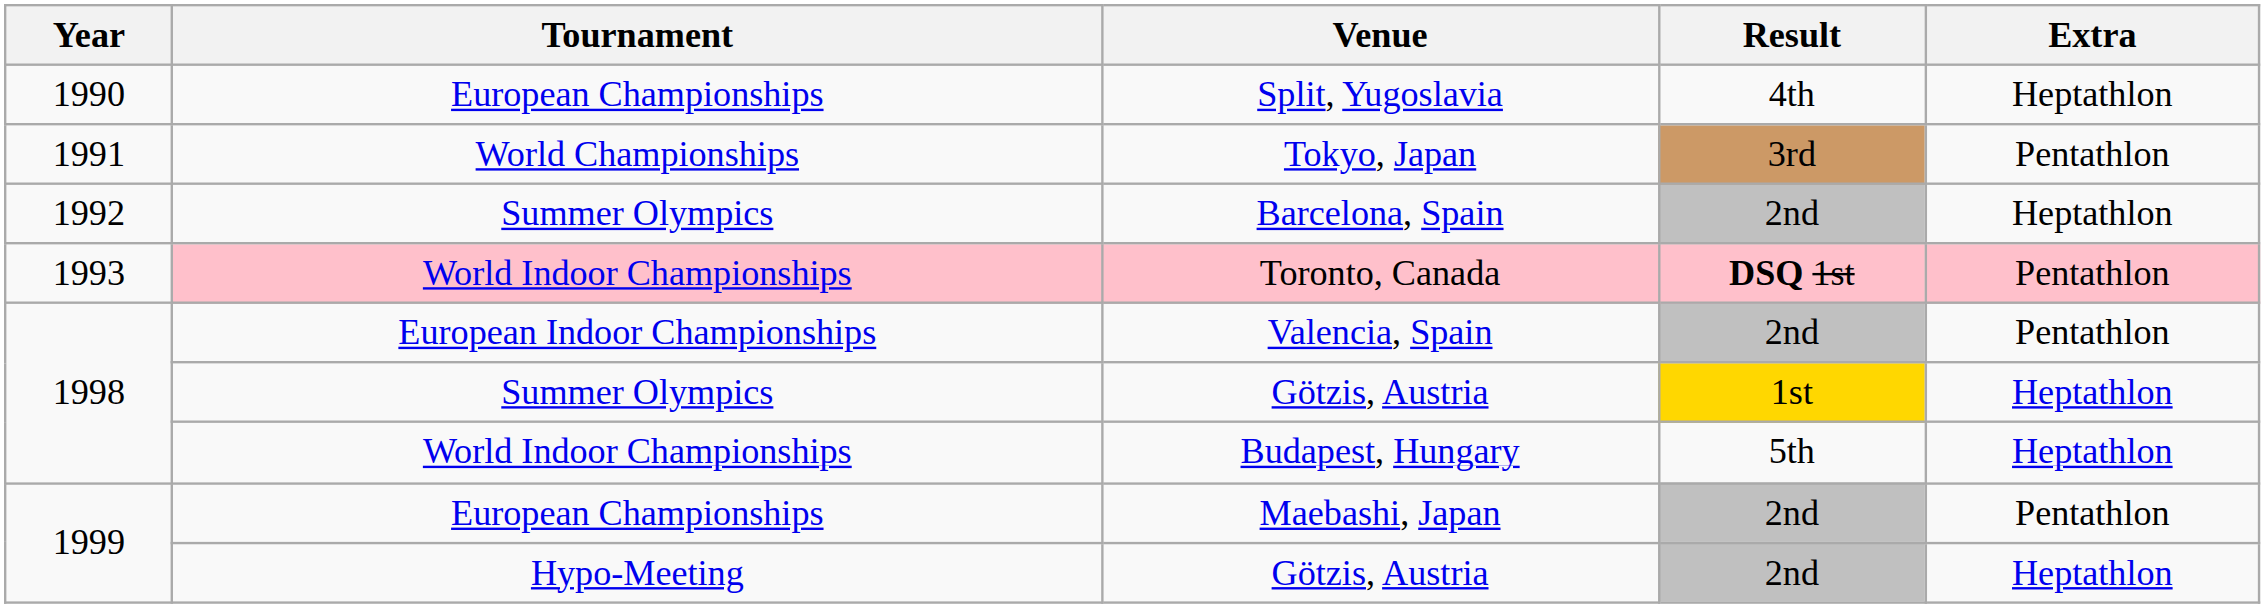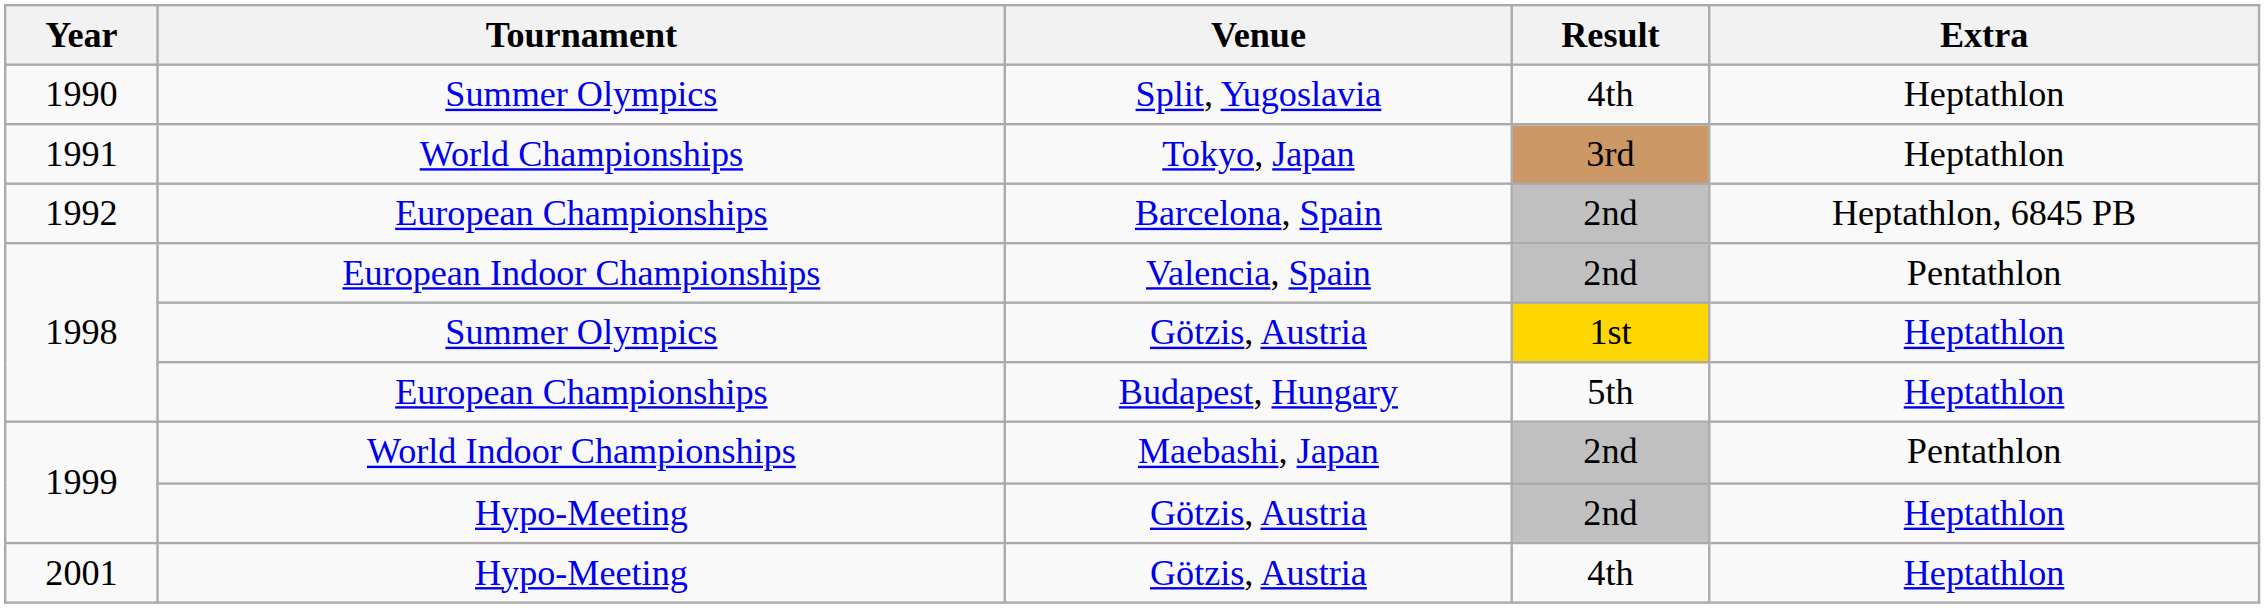 <table class="wikitable" style=" text-align:center; font-size:95%;" width="75%">
 <tr>
 <th>Year</th>
 <th>Tournament</th>
 <th>Venue</th>
 <th>Result</th>
 <th>Extra</th>
 </tr>
 <tr>
 <td>1990</td>
-<td><a href='#'>European Championships</a></td>
+<td><a href='#'>Summer Olympics</a></td>
 <td><a href='#'>Split</a>, <a href='#'>Yugoslavia</a></td>
 <td>4th</td>
 <td>Heptathlon</td>
 </tr>
 <tr>
 <td>1991</td>
 <td><a href='#'>World Championships</a></td>
 <td><a href='#'>Tokyo</a>, <a href='#'>Japan</a></td>
 <td bgcolor="CC9966">3rd</td>
-<td>Pentathlon</td>
+<td>Heptathlon</td>
 </tr>
 <tr>
 <td>1992</td>
-<td><a href='#'>Summer Olympics</a></td>
+<td><a href='#'>European Championships</a></td>
 <td><a href='#'>Barcelona</a>, <a href='#'>Spain</a></td>
 <td bgcolor="silver">2nd</td>
-<td>Heptathlon</td>
-</tr>
-<tr>
-<td>1993</td>
-<td bgcolor="pink"><a href='#'>World Indoor Championships</a></td>
-<td bgcolor="pink">Toronto, Canada</td>
-<td bgcolor="pink"><strong>DSQ</strong> <del>1st </del></td>
-<td bgcolor="pink">Pentathlon</td>
+<td>Heptathlon, 6845 PB</td>
 </tr>
 <tr>
 <td rowspan=3>1998</td>
 <td><a href='#'>European Indoor Championships</a></td>
 <td><a href='#'>Valencia</a>, <a href='#'>Spain</a></td>
 <td bgcolor="silver">2nd</td>
 <td>Pentathlon</td>
 </tr>
 <tr>
 <td><a href='#'>Summer Olympics</a></td>
 <td><a href='#'>Götzis</a>, <a href='#'>Austria</a></td>
 <td bgcolor="gold">1st</td>
 <td><a href='#'>Heptathlon</a></td>
 </tr>
 <tr>
-<td><a href='#'>World Indoor Championships</a></td>
+<td><a href='#'>European Championships</a></td>
 <td><a href='#'>Budapest</a>, <a href='#'>Hungary</a></td>
 <td>5th</td>
 <td><a href='#'>Heptathlon</a></td>
 </tr>
 <tr>
 <td rowspan=2>1999</td>
-<td><a href='#'>European Championships</a></td>
+<td><a href='#'>World Indoor Championships</a></td>
 <td><a href='#'>Maebashi</a>, <a href='#'>Japan</a></td>
 <td bgcolor="silver">2nd</td>
 <td>Pentathlon</td>
 </tr>
 <tr>
 <td><a href='#'>Hypo-Meeting</a></td>
 <td><a href='#'>Götzis</a>, <a href='#'>Austria</a></td>
 <td bgcolor="silver">2nd</td>
 <td><a href='#'>Heptathlon</a></td>
 </tr>
+<tr>
+<td>2001</td>
+<td><a href='#'>Hypo-Meeting</a></td>
+<td><a href='#'>Götzis</a>, <a href='#'>Austria</a></td>
+<td>4th</td>
+<td><a href='#'>Heptathlon</a></td>
+</tr>
 </table>
